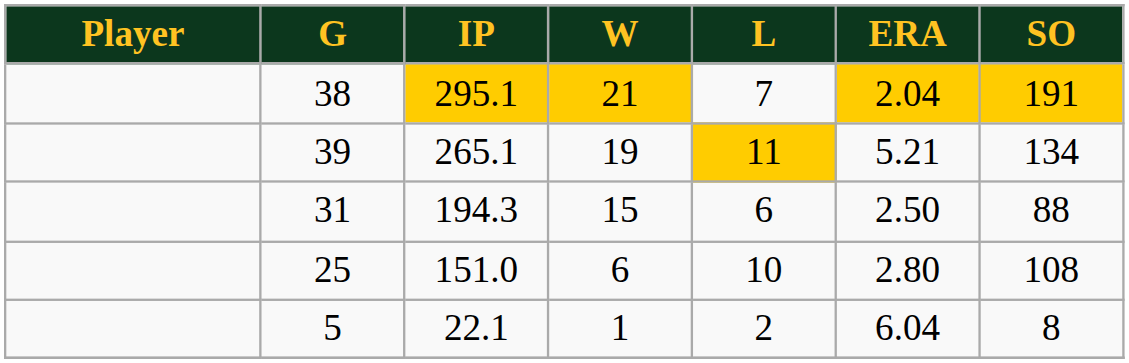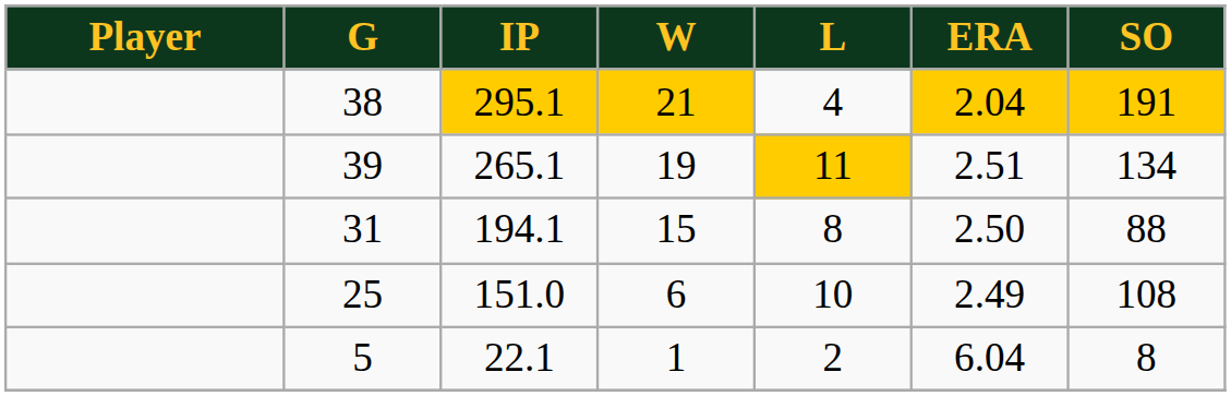 <table class="wikitable sortable">
 <tr>
 <th style="background:#0C371D;color:#ffc322;" width="16%">Player</th>
 <th style="background:#0C371D;color:#ffc322;" width="9%">G</th>
 <th style="background:#0C371D;color:#ffc322;" width="9%">IP</th>
 <th style="background:#0C371D;color:#ffc322;" width="9%">W</th>
 <th style="background:#0C371D;color:#ffc322;" width="9%">L</th>
 <th style="background:#0C371D;color:#ffc322;" width="9%">ERA</th>
 <th style="background:#0C371D;color:#ffc322;" width="9%">SO</th>
 </tr>
 <tr align="center">
 <td></td>
 <td>38</td>
 <td bgcolor=#ffcc00>295.1</td>
 <td bgcolor=#ffcc00>21</td>
-<td>7</td>
+<td>4</td>
 <td bgcolor=#ffcc00>2.04</td>
 <td bgcolor=#ffcc00>191</td>
 </tr>
 <tr align="center">
 <td></td>
 <td>39</td>
 <td>265.1</td>
 <td>19</td>
 <td bgcolor=#ffcc00>11</td>
-<td>5.21</td>
+<td>2.51</td>
 <td>134</td>
 </tr>
 <tr align="center">
 <td></td>
 <td>31</td>
-<td>194.3</td>
+<td>194.1</td>
 <td>15</td>
-<td>6</td>
+<td>8</td>
 <td>2.50</td>
 <td>88</td>
 </tr>
 <tr align="center">
 <td></td>
 <td>25</td>
 <td>151.0</td>
 <td>6</td>
 <td>10</td>
-<td>2.80</td>
+<td>2.49</td>
 <td>108</td>
 </tr>
 <tr align="center">
 <td></td>
 <td>5</td>
 <td>22.1</td>
 <td>1</td>
 <td>2</td>
 <td>6.04</td>
 <td>8</td>
 </tr>
 <tr align="center">
 </tr>
 </table>
